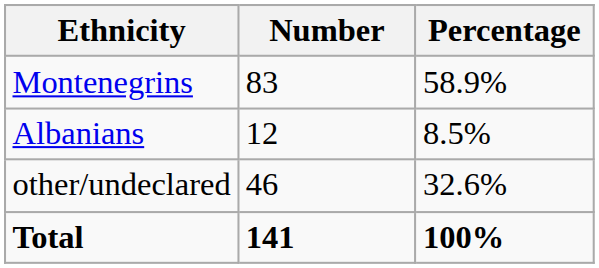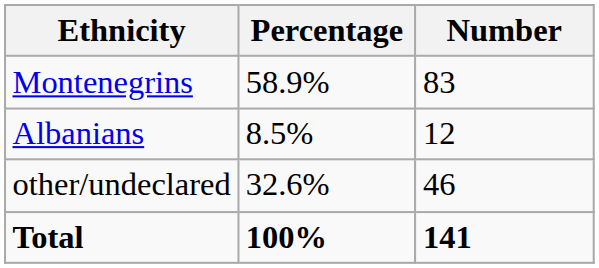 <table class="wikitable">
 <tr>
 <th width="100px">Ethnicity</th>
+<th width="80px">Percentage</th>
 <th width="80px">Number</th>
-<th width="80px">Percentage</th>
 </tr>
 <tr>
 <td><a href='#'>Montenegrins</a></td>
+<td>58.9%</td>
 <td>83</td>
-<td>58.9%</td>
 </tr>
 <tr>
 <td><a href='#'>Albanians</a></td>
+<td>8.5%</td>
 <td>12</td>
-<td>8.5%</td>
 </tr>
 <tr>
 <td>other/undeclared</td>
+<td>32.6%</td>
 <td>46</td>
-<td>32.6%</td>
 </tr>
 <tr>
 <td><strong>Total</strong></td>
+<td><strong>100%</strong></td>
 <td><strong>141</strong></td>
-<td><strong>100%</strong></td>
 </tr>
 </table>
